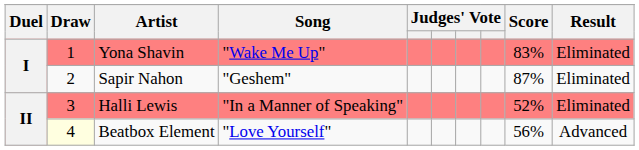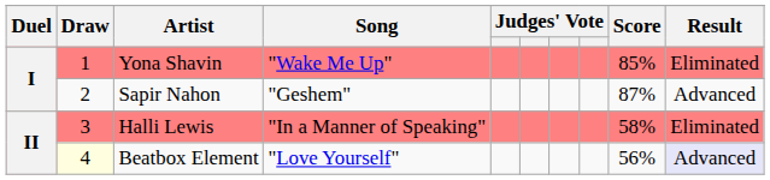 <table class="sortable wikitable" style="margin: 1em auto 1em auto; text-align:center;">
 <tr>
 </tr>
 <tr>
 <th rowspan="2" class="unsortable">Duel</th>
 <th rowspan="2">Draw</th>
 <th rowspan="2">Artist</th>
 <th rowspan="2">Song</th>
 <th colspan="4" class="unsortable">Judges' Vote</th>
 <th rowspan="2">Score</th>
 <th rowspan="2">Result</th>
 </tr>
 <tr>
 <th class="unsortable"></th>
 <th class="unsortable"></th>
 <th class="unsortable"></th>
 <th class="unsortable"></th>
 </tr>
 <tr style="background:#fe8080;">
 <th rowspan="2">I</th>
 <td>1</td>
 <td align="left">Yona Shavin</td>
 <td align="left">"<a href='#'>Wake Me Up</a>"</td>
 <td></td>
 <td></td>
 <td></td>
 <td></td>
-<td>83%</td>
+<td>85%</td>
 <td>Eliminated</td>
 </tr>
 <tr>
 <td>2</td>
 <td align="left">Sapir Nahon</td>
 <td align="left">"Geshem"</td>
 <td></td>
 <td></td>
 <td></td>
 <td></td>
 <td>87%</td>
-<td>Eliminated</td>
+<td>Advanced</td>
 </tr>
 <tr style="background:#fe8080;">
 <th rowspan="2">II</th>
 <td>3</td>
 <td align="left">Halli Lewis</td>
 <td align="left">"In a Manner of Speaking"</td>
 <td></td>
 <td></td>
 <td></td>
 <td></td>
-<td>52%</td>
+<td>58%</td>
 <td>Eliminated</td>
 </tr>
 <tr>
 <td style="background: lightyellow;">4</td>
 <td align="left">Beatbox Element</td>
 <td align="left">"<a href='#'>Love Yourself</a>"</td>
 <td></td>
 <td></td>
 <td></td>
 <td></td>
 <td>56%</td>
-<td>Advanced</td>
+<td style="background: lavender;">Advanced</td>
 </tr>
 </table>
